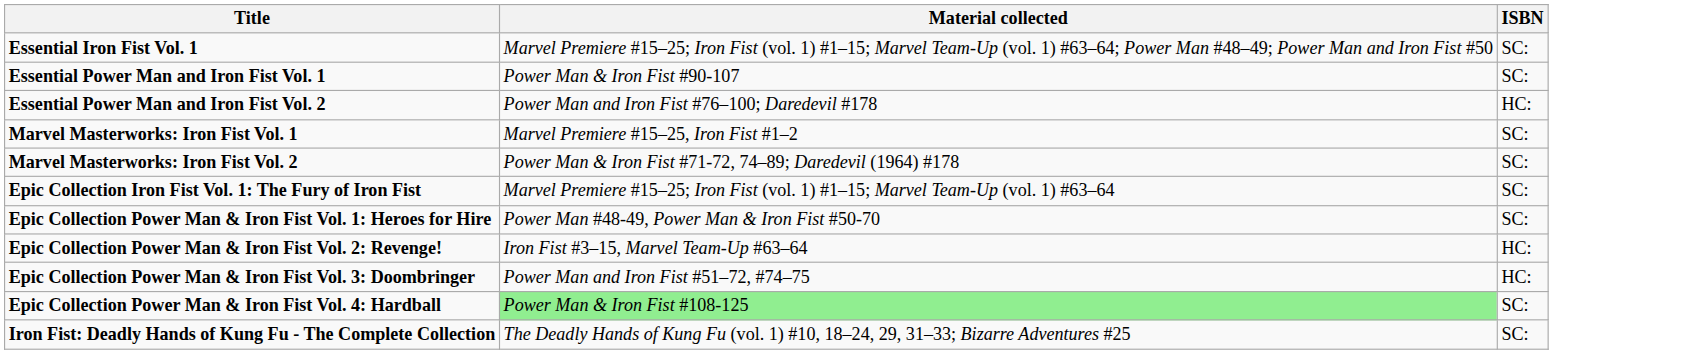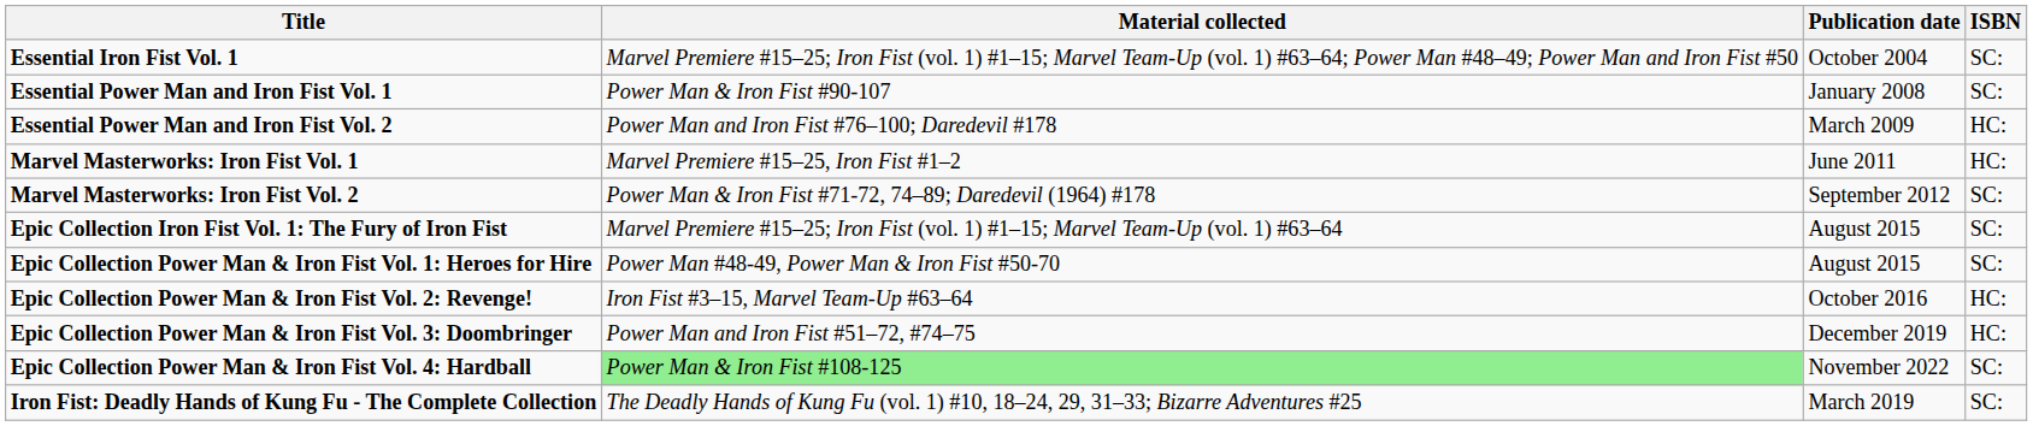 <table class="wikitable">
 <tr>
 <th>Title</th>
 <th>Material collected</th>
+<th>Publication date</th>
 <th>ISBN</th>
 </tr>
 <tr>
 <td><strong>Essential Iron Fist Vol. 1</strong></td>
 <td><em>Marvel Premiere</em> #15–25; <em>Iron Fist</em> (vol. 1) #1–15; <em>Marvel Team-Up</em> (vol. 1) #63–64; <em>Power Man</em> #48–49; <em>Power Man and Iron Fist</em> #50</td>
+<td>October 2004</td>
 <td>SC: </td>
 </tr>
 <tr>
 <td><strong>Essential Power Man and Iron Fist Vol. 1</strong></td>
 <td><em>Power Man & Iron Fist</em> #90-107</td>
+<td>January 2008</td>
 <td>SC: </td>
 </tr>
 <tr>
 <td><strong>Essential Power Man and Iron Fist Vol. 2</strong></td>
 <td><em>Power Man and Iron Fist</em> #76–100; <em>Daredevil</em> #178</td>
+<td>March 2009</td>
 <td>HC: </td>
 </tr>
 <tr>
 <td><strong>Marvel Masterworks: Iron Fist Vol. 1</strong></td>
 <td><em>Marvel Premiere</em> #15–25, <em>Iron Fist</em> #1–2</td>
-<td>SC: </td>
+<td>June 2011</td>
+<td>HC: </td>
 </tr>
 <tr>
 <td><strong>Marvel Masterworks: Iron Fist Vol. 2</strong></td>
 <td><em>Power Man & Iron Fist</em> #71-72, 74–89; <em>Daredevil</em> (1964) #178</td>
+<td>September 2012</td>
 <td>SC: </td>
 </tr>
 <tr>
 <td><strong>Epic Collection Iron Fist Vol. 1: The Fury of Iron Fist</strong></td>
 <td><em>Marvel Premiere</em> #15–25; <em>Iron Fist</em> (vol. 1) #1–15; <em>Marvel Team-Up</em> (vol. 1) #63–64</td>
+<td>August 2015</td>
 <td>SC: </td>
 </tr>
 <tr>
 <td><strong>Epic Collection Power Man & Iron Fist Vol. 1: Heroes for Hire</strong></td>
 <td><em>Power Man</em> #48-49, <em>Power Man & Iron Fist</em> #50-70</td>
+<td>August 2015</td>
 <td>SC: </td>
 </tr>
 <tr>
 <td><strong>Epic Collection Power Man & Iron Fist Vol. 2: Revenge!</strong></td>
 <td><em>Iron Fist</em> #3–15, <em>Marvel Team-Up</em> #63–64</td>
+<td>October 2016</td>
 <td>HC: </td>
 </tr>
 <tr>
 <td><strong>Epic Collection Power Man & Iron Fist Vol. 3: Doombringer</strong></td>
 <td><em>Power Man and Iron Fist</em> #51–72, #74–75</td>
+<td>December 2019</td>
 <td>HC: </td>
 </tr>
 <tr>
 <td><strong>Epic Collection Power Man & Iron Fist Vol. 4: Hardball</strong></td>
 <td style="background: lightgreen;"><em>Power Man & Iron Fist</em> #108-125</td>
+<td>November 2022</td>
 <td>SC: </td>
 </tr>
 <tr>
 <td><strong>Iron Fist: Deadly Hands of Kung Fu - The Complete Collection</strong></td>
 <td><em>The Deadly Hands of Kung Fu</em> (vol. 1) #10, 18–24, 29, 31–33; <em>Bizarre Adventures</em> #25</td>
+<td>March 2019</td>
 <td>SC: </td>
 </tr>
 </table>
